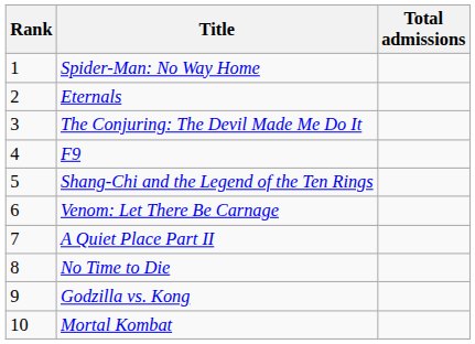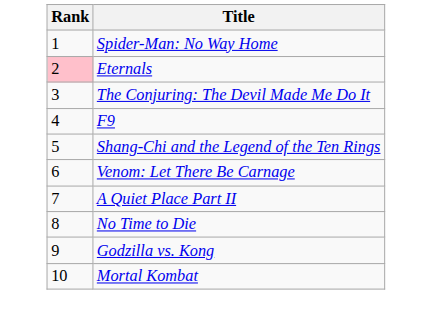 <table class="wikitable sortable" style="margin:auto; margin:auto;">
 <tr>
 <th>Rank</th>
 <th>Title</th>
-<th>Total<br>admissions</th>
 </tr>
 <tr>
 <td>1</td>
 <td><em><a href='#'>Spider-Man: No Way Home</a></em></td>
-<td></td>
 </tr>
 <tr>
-<td>2</td>
+<td style="background: pink;">2</td>
 <td><em><a href='#'>Eternals</a></em></td>
-<td></td>
 </tr>
 <tr>
 <td>3</td>
 <td><em><a href='#'>The Conjuring: The Devil Made Me Do It</a></em></td>
-<td></td>
 </tr>
 <tr>
 <td>4</td>
 <td><em><a href='#'>F9</a></em></td>
-<td></td>
 </tr>
 <tr>
 <td>5</td>
 <td><em><a href='#'>Shang-Chi and the Legend of the Ten Rings</a></em></td>
-<td></td>
 </tr>
 <tr>
 <td>6</td>
 <td><em><a href='#'>Venom: Let There Be Carnage</a></em></td>
-<td></td>
 </tr>
 <tr>
 <td>7</td>
 <td><em><a href='#'>A Quiet Place Part II</a></em></td>
-<td></td>
 </tr>
 <tr>
 <td>8</td>
 <td><em><a href='#'>No Time to Die</a></em></td>
-<td></td>
 </tr>
 <tr>
 <td>9</td>
 <td><em><a href='#'>Godzilla vs. Kong</a></em></td>
-<td></td>
 </tr>
 <tr>
 <td>10</td>
 <td><em><a href='#'>Mortal Kombat</a></em></td>
-<td></td>
 </tr>
 </table>
